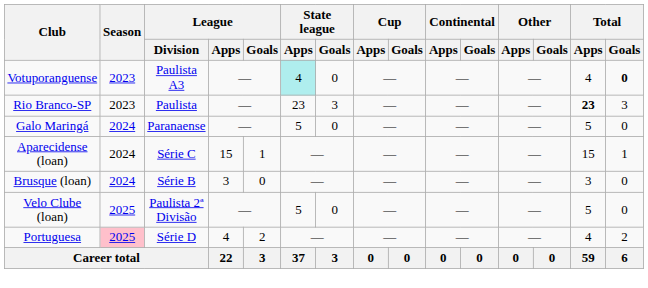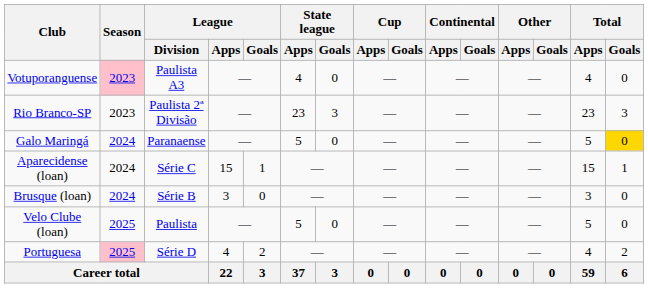 <table class="wikitable" style="text-align: center;">
 <tr>
 <th rowspan="2">Club</th>
 <th rowspan="2">Season</th>
 <th colspan="3">League</th>
 <th colspan="2">State league</th>
 <th colspan="2">Cup</th>
 <th colspan="2">Continental</th>
 <th colspan="2">Other</th>
 <th colspan="2">Total</th>
 </tr>
 <tr>
 <th>Division</th>
 <th>Apps</th>
 <th>Goals</th>
 <th>Apps</th>
 <th>Goals</th>
 <th>Apps</th>
 <th>Goals</th>
 <th>Apps</th>
 <th>Goals</th>
 <th>Apps</th>
 <th>Goals</th>
 <th>Apps</th>
 <th>Goals</th>
 </tr>
 <tr>
 <td valign="center"><a href='#'>Votuporanguense</a></td>
-<td><a href='#'>2023</a></td>
+<td style="background: pink;"><a href='#'>2023</a></td>
 <td><a href='#'>Paulista A3</a></td>
 <td colspan="2">—</td>
-<td style="background: paleturquoise;">4</td>
+<td>4</td>
 <td>0</td>
 <td colspan="2">—</td>
 <td colspan="2">—</td>
 <td colspan="2">—</td>
 <td>4</td>
-<td><strong>0</strong></td>
+<td>0</td>
 </tr>
 <tr>
 <td valign="center"><a href='#'>Rio Branco-SP</a></td>
 <td>2023</td>
-<td><a href='#'>Paulista</a></td>
+<td><a href='#'>Paulista 2ª Divisão</a></td>
 <td colspan="2">—</td>
 <td>23</td>
 <td>3</td>
 <td colspan="2">—</td>
 <td colspan="2">—</td>
 <td colspan="2">—</td>
-<td><strong>23</strong></td>
+<td>23</td>
 <td>3</td>
 </tr>
 <tr>
 <td valign="center"><a href='#'>Galo Maringá</a></td>
 <td><a href='#'>2024</a></td>
 <td><a href='#'>Paranaense</a></td>
 <td colspan="2">—</td>
 <td>5</td>
 <td>0</td>
 <td colspan="2">—</td>
 <td colspan="2">—</td>
 <td colspan="2">—</td>
 <td>5</td>
-<td>0</td>
+<td style="background: gold;">0</td>
 </tr>
 <tr>
 <td valign="center"><a href='#'>Aparecidense</a> (loan)</td>
 <td>2024</td>
 <td><a href='#'>Série C</a></td>
 <td>15</td>
 <td>1</td>
 <td colspan="2">—</td>
 <td colspan="2">—</td>
 <td colspan="2">—</td>
 <td colspan="2">—</td>
 <td>15</td>
 <td>1</td>
 </tr>
 <tr>
 <td valign="center"><a href='#'>Brusque</a> (loan)</td>
 <td><a href='#'>2024</a></td>
 <td><a href='#'>Série B</a></td>
 <td>3</td>
 <td>0</td>
 <td colspan="2">—</td>
 <td colspan="2">—</td>
 <td colspan="2">—</td>
 <td colspan="2">—</td>
 <td>3</td>
 <td>0</td>
 </tr>
 <tr>
 <td valign="center"><a href='#'>Velo Clube</a> (loan)</td>
 <td><a href='#'>2025</a></td>
-<td><a href='#'>Paulista 2ª Divisão</a></td>
+<td><a href='#'>Paulista</a></td>
 <td colspan="2">—</td>
 <td>5</td>
 <td>0</td>
 <td colspan="2">—</td>
 <td colspan="2">—</td>
 <td colspan="2">—</td>
 <td>5</td>
 <td>0</td>
 </tr>
 <tr>
 <td valign="center"><a href='#'>Portuguesa</a></td>
 <td style="background: pink;"><a href='#'>2025</a></td>
 <td><a href='#'>Série D</a></td>
 <td>4</td>
 <td>2</td>
 <td colspan="2">—</td>
 <td colspan="2">—</td>
 <td colspan="2">—</td>
 <td colspan="2">—</td>
 <td>4</td>
 <td>2</td>
 </tr>
 <tr>
 <th colspan="3"><strong>Career total</strong></th>
 <th>22</th>
 <th>3</th>
 <th>37</th>
 <th>3</th>
 <th>0</th>
 <th>0</th>
 <th>0</th>
 <th>0</th>
 <th>0</th>
 <th>0</th>
 <th>59</th>
 <th>6</th>
 </tr>
 </table>
